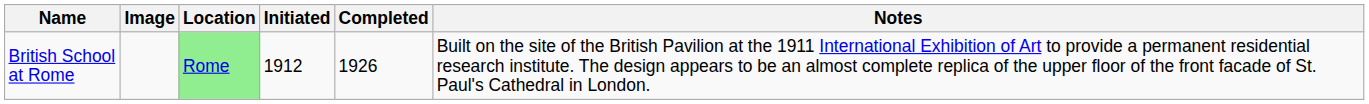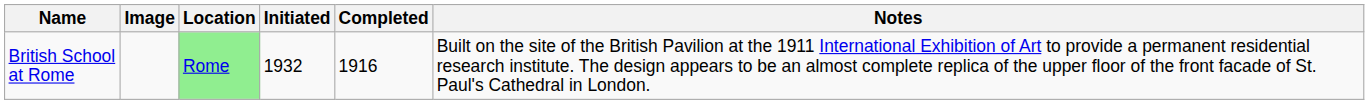 <table class="wikitable sortable">
 <tr>
 <th>Name</th>
 <th>Image</th>
 <th>Location</th>
 <th>Initiated</th>
 <th>Completed</th>
 <th>Notes</th>
 </tr>
 <tr>
 <td><a href='#'>British School at Rome</a><br><small></small></td>
 <td></td>
 <td style="background: lightgreen;"><a href='#'>Rome</a></td>
-<td>1912</td>
-<td>1926</td>
+<td>1932</td>
+<td>1916</td>
 <td>Built on the site of the British Pavilion at the 1911 <a href='#'>International Exhibition of Art</a> to provide a permanent residential research institute. The design appears to be an almost complete replica of the upper floor of the front facade of St. Paul's Cathedral in London.</td>
 </tr>
 </table>
